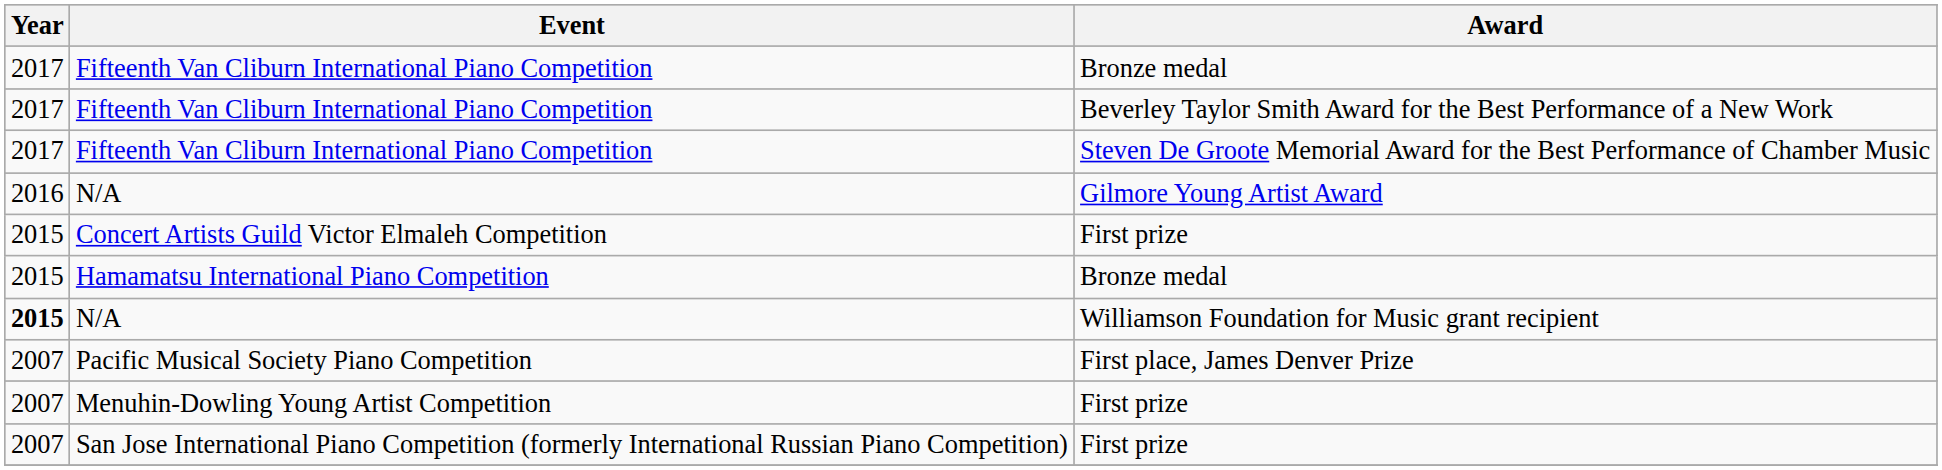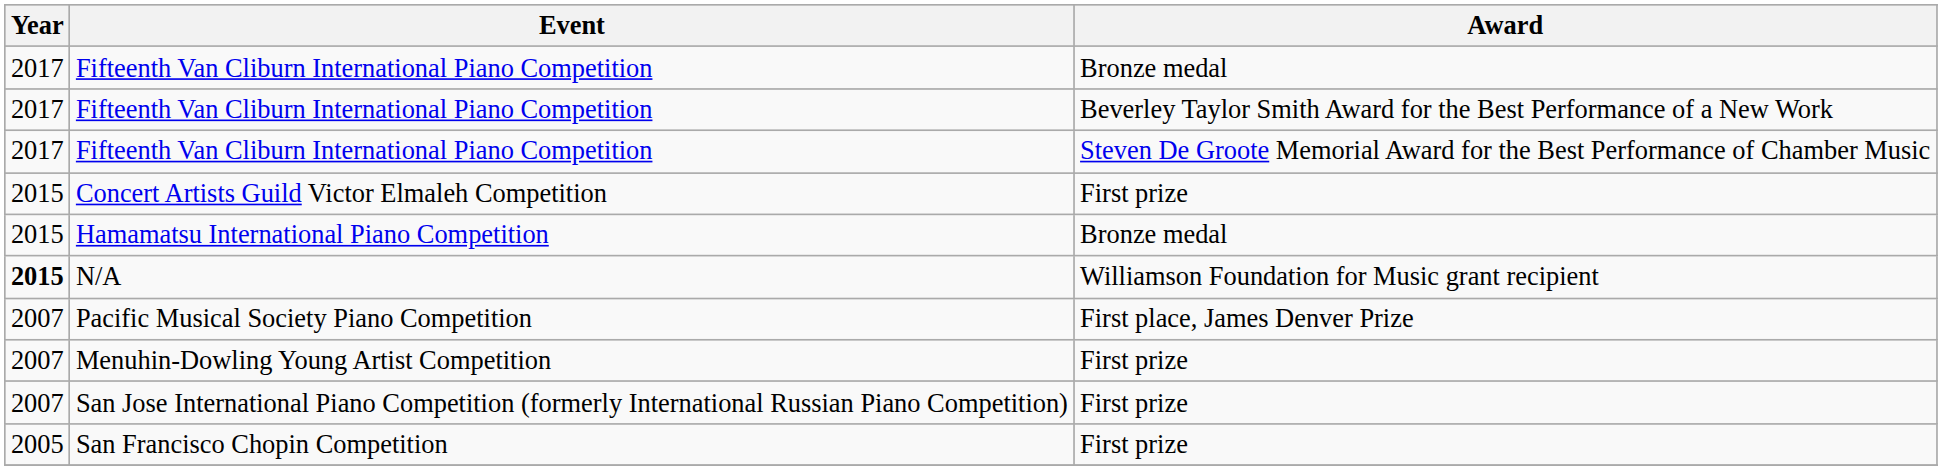 <table class="wikitable">
 <tr>
 <th>Year</th>
 <th>Event</th>
 <th>Award</th>
 </tr>
 <tr>
 <td>2017</td>
 <td><a href='#'>Fifteenth Van Cliburn International Piano Competition</a></td>
 <td>Bronze medal</td>
 </tr>
 <tr>
 <td>2017</td>
 <td><a href='#'>Fifteenth Van Cliburn International Piano Competition</a></td>
 <td>Beverley Taylor Smith Award for the Best Performance of a New Work</td>
 </tr>
 <tr>
 <td>2017</td>
 <td><a href='#'>Fifteenth Van Cliburn International Piano Competition</a></td>
 <td><a href='#'>Steven De Groote</a> Memorial Award for the Best Performance of Chamber Music</td>
-</tr>
-<tr>
-<td>2016</td>
-<td>N/A</td>
-<td><a href='#'>Gilmore Young Artist Award</a></td>
 </tr>
 <tr>
 <td>2015</td>
 <td><a href='#'>Concert Artists Guild</a> Victor Elmaleh Competition</td>
 <td>First prize</td>
 </tr>
 <tr>
 <td>2015</td>
 <td><a href='#'>Hamamatsu International Piano Competition</a></td>
 <td>Bronze medal</td>
 </tr>
 <tr>
 <td><strong>2015</strong></td>
 <td>N/A</td>
 <td>Williamson Foundation for Music grant recipient</td>
 </tr>
 <tr>
 <td>2007</td>
 <td>Pacific Musical Society Piano Competition</td>
 <td>First place, James Denver Prize</td>
 </tr>
 <tr>
 <td>2007</td>
 <td>Menuhin-Dowling Young Artist Competition</td>
 <td>First prize</td>
 </tr>
 <tr>
 <td>2007</td>
 <td>San Jose International Piano Competition (formerly International Russian Piano Competition)</td>
 <td>First prize</td>
 </tr>
 <tr>
+<td>2005</td>
+<td>San Francisco Chopin Competition</td>
+<td>First prize</td>
+</tr>
+<tr>
 </tr>
 </table>
